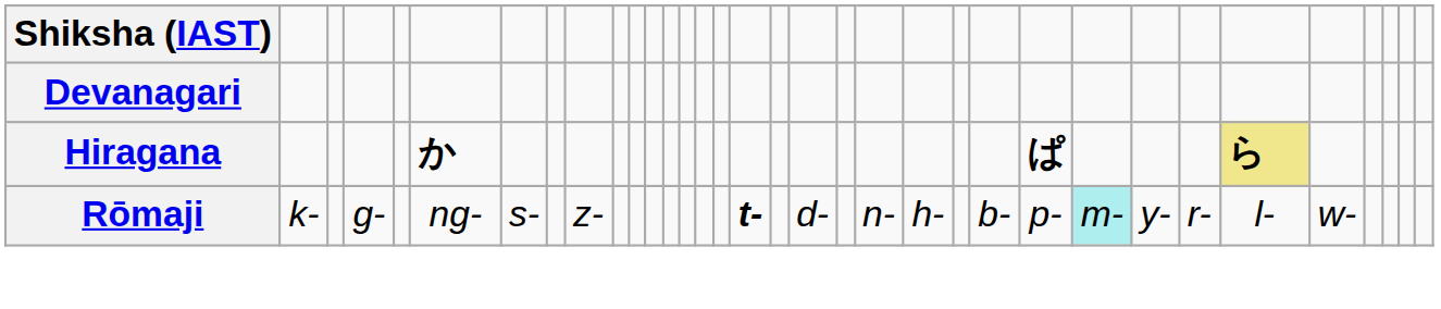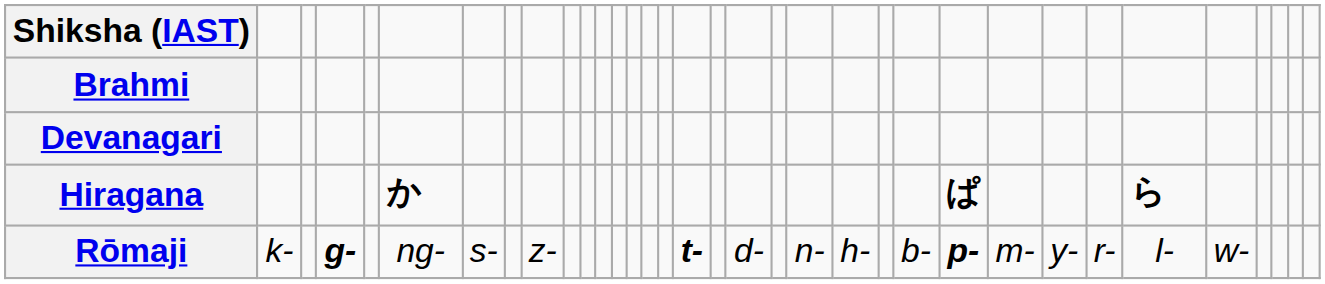 <table class="wikitable" width="auto" style="text-align: center">
 <tr>
 <th>Shiksha (<a href='#'>IAST</a>)</th>
 <td></td>
 <td></td>
 <td></td>
 <td></td>
 <td></td>
 <td></td>
 <td></td>
 <td></td>
 <td></td>
 <td></td>
 <td></td>
 <td></td>
 <td></td>
 <td></td>
 <td></td>
 <td></td>
 <td></td>
 <td></td>
 <td></td>
 <td></td>
 <td></td>
 <td></td>
 <td></td>
 <td></td>
 <td></td>
 <td></td>
 <td></td>
 <td></td>
 <td></td>
 <td></td>
 <td></td>
 <td></td>
 <td></td>
+</tr>
+<tr>
+<th><a href='#'>Brahmi</a></th>
+<td><strong></strong></td>
+<td><strong> </strong></td>
+<td><strong>  </strong></td>
+<td><strong>  </strong></td>
+<td><strong>  </strong></td>
+<td><strong> </strong></td>
+<td><strong></strong></td>
+<td><strong></strong></td>
+<td><strong></strong></td>
+<td><strong></strong></td>
+<td><strong></strong></td>
+<td><strong></strong></td>
+<td><strong></strong></td>
+<td><strong></strong></td>
+<td><strong></strong></td>
+<td><strong></strong></td>
+<td><strong></strong></td>
+<td><strong></strong></td>
+<td><strong></strong></td>
+<td><strong></strong></td>
+<td><strong></strong></td>
+<td><strong> </strong></td>
+<td><strong> </strong></td>
+<td><strong></strong></td>
+<td><strong> </strong></td>
+<td><strong></strong></td>
+<td><strong></strong></td>
+<td><strong></strong></td>
+<td><strong></strong></td>
+<td><strong></strong></td>
+<td><strong></strong></td>
+<td><strong></strong></td>
+<td><strong></strong></td>
 </tr>
 <tr>
 <th><a href='#'>Devanagari</a></th>
 <td><strong></strong></td>
 <td><strong>  </strong></td>
 <td><strong></strong></td>
 <td><strong></strong></td>
 <td><strong> </strong></td>
 <td><strong></strong></td>
 <td><strong></strong></td>
 <td><strong> </strong></td>
 <td><strong></strong></td>
 <td><strong> </strong></td>
 <td><strong> </strong></td>
 <td><strong> </strong></td>
 <td><strong> </strong></td>
 <td><strong></strong></td>
 <td><strong> </strong></td>
 <td><strong>  </strong></td>
 <td><strong> </strong></td>
 <td><strong></strong></td>
 <td><strong></strong></td>
 <td><strong>  </strong></td>
 <td><strong></strong></td>
 <td><strong> </strong></td>
 <td><strong></strong></td>
 <td><strong></strong></td>
 <td><strong> </strong></td>
 <td><strong> </strong></td>
 <td><strong></strong></td>
 <td><strong></strong></td>
 <td><strong></strong></td>
 <td><strong></strong></td>
 <td><strong></strong></td>
 <td><strong> </strong></td>
 <td><strong> </strong></td>
 </tr>
 <tr>
 <th><a href='#'>Hiragana</a></th>
 <td><strong></strong></td>
 <td></td>
 <td><strong></strong></td>
 <td></td>
 <td><strong>か゚</strong></td>
 <td><strong></strong></td>
 <td></td>
 <td><strong></strong></td>
 <td></td>
 <td></td>
 <td></td>
 <td></td>
 <td></td>
 <td></td>
 <td></td>
 <td><strong></strong></td>
 <td></td>
 <td><strong></strong></td>
 <td></td>
 <td><strong></strong></td>
 <td><strong></strong></td>
 <td></td>
 <td><strong></strong></td>
 <td><strong>ぱ</strong></td>
 <td><strong></strong></td>
 <td><strong></strong></td>
 <td><strong></strong></td>
-<td style="background: khaki;"><strong>ら゚</strong></td>
+<td><strong>ら゚</strong></td>
 <td><strong></strong></td>
 <td></td>
 <td></td>
 <td></td>
 <td></td>
 </tr>
 <tr>
 <th><a href='#'>Rōmaji</a></th>
 <td><em>k-</em></td>
 <td></td>
-<td><em>g-</em></td>
+<td><strong><em>g-</em></strong></td>
 <td></td>
 <td><em>ng-</em></td>
 <td><em>s-</em></td>
 <td></td>
 <td><em>z-</em></td>
 <td></td>
 <td></td>
 <td></td>
 <td></td>
 <td></td>
 <td></td>
 <td></td>
 <td><strong><em>t-</em></strong></td>
 <td></td>
 <td><em>d-</em></td>
 <td></td>
 <td><em>n-</em></td>
 <td><em>h-</em></td>
 <td></td>
 <td><em>b-</em></td>
-<td><em>p-</em></td>
-<td style="background: paleturquoise;"><em>m-</em></td>
+<td><strong><em>p-</em></strong></td>
+<td><em>m-</em></td>
 <td><em>y-</em></td>
 <td><em>r-</em></td>
 <td><em>l-</em></td>
 <td><em>w-</em></td>
 <td></td>
 <td></td>
 <td></td>
 <td></td>
 </tr>
 </table>
